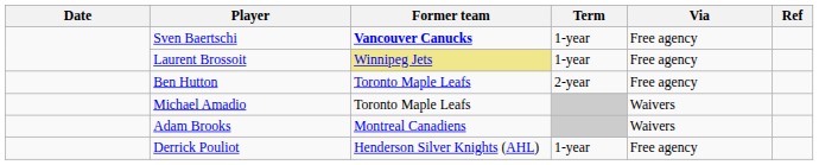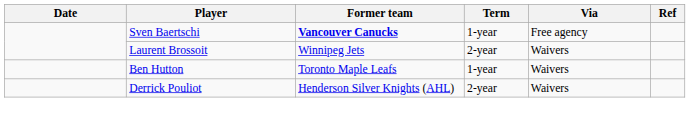 <table class="wikitable">
 <tr style="background:#ddd; text-align:center;">
 <th style="width: 10em;">Date</th>
 <th style="width: 14em;">Player</th>
 <th style="width: 14em;">Former team</th>
 <th style="width: 5em;">Term</th>
 <th style="width: 10em;">Via</th>
 <th style="width: 2.5em;">Ref</th>
 </tr>
 <tr>
 <td rowspan=2></td>
 <td><a href='#'>Sven Baertschi</a></td>
 <td><strong><a href='#'>Vancouver Canucks</a></strong></td>
 <td>1-year</td>
 <td>Free agency</td>
 <td></td>
 </tr>
 <tr>
 <td><a href='#'>Laurent Brossoit</a></td>
-<td style="background: khaki;"><a href='#'>Winnipeg Jets</a></td>
-<td>1-year</td>
-<td>Free agency</td>
+<td><a href='#'>Winnipeg Jets</a></td>
+<td>2-year</td>
+<td>Waivers</td>
 <td></td>
 </tr>
 <tr>
 <td></td>
 <td><a href='#'>Ben Hutton</a></td>
 <td><a href='#'>Toronto Maple Leafs</a></td>
-<td>2-year</td>
-<td>Free agency</td>
-<td></td>
-</tr>
-<tr>
-<td></td>
-<td><a href='#'>Michael Amadio</a></td>
-<td>Toronto Maple Leafs</td>
-<td style="background:#ccc;"></td>
-<td>Waivers</td>
-<td></td>
-</tr>
-<tr>
-<td></td>
-<td><a href='#'>Adam Brooks</a></td>
-<td><a href='#'>Montreal Canadiens</a></td>
-<td style="background:#ccc;"></td>
+<td>1-year</td>
 <td>Waivers</td>
 <td></td>
 </tr>
 <tr>
 <td></td>
 <td><a href='#'>Derrick Pouliot</a></td>
 <td><a href='#'>Henderson Silver Knights</a> (<a href='#'>AHL</a>)</td>
-<td>1-year</td>
-<td>Free agency</td>
+<td>2-year</td>
+<td>Waivers</td>
 <td></td>
 </tr>
 </table>
